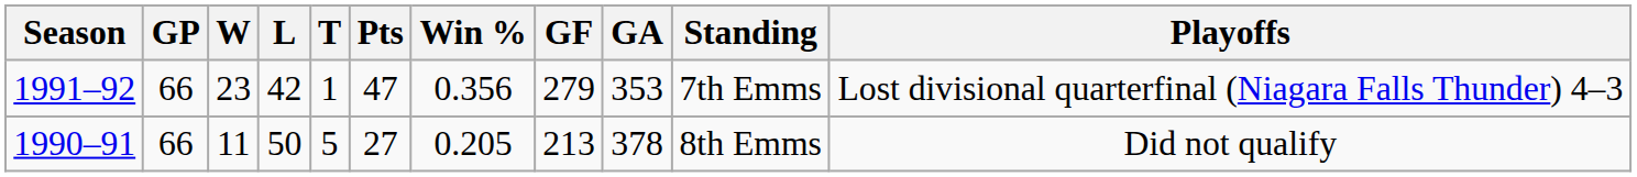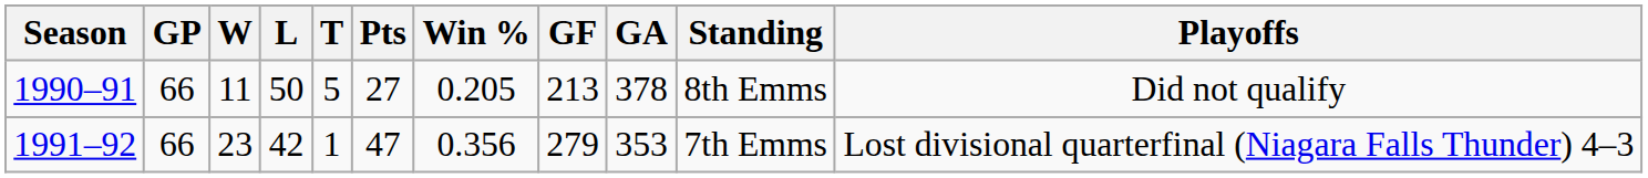 <table class="wikitable" style="text-align:center">
 <tr>
 <th>Season</th>
 <th>GP</th>
 <th>W</th>
 <th>L</th>
 <th>T</th>
 <th>Pts</th>
 <th>Win %</th>
 <th>GF</th>
 <th>GA</th>
 <th>Standing</th>
 <th>Playoffs</th>
 </tr>
 <tr>
+<td><a href='#'>1990–91</a></td>
+<td>66</td>
+<td>11</td>
+<td>50</td>
+<td>5</td>
+<td>27</td>
+<td>0.205</td>
+<td>213</td>
+<td>378</td>
+<td>8th Emms</td>
+<td>Did not qualify</td>
+</tr>
+<tr>
 <td><a href='#'>1991–92</a></td>
 <td>66</td>
 <td>23</td>
 <td>42</td>
 <td>1</td>
 <td>47</td>
 <td>0.356</td>
 <td>279</td>
 <td>353</td>
 <td>7th Emms</td>
 <td>Lost divisional quarterfinal (<a href='#'>Niagara Falls Thunder</a>) 4–3</td>
 </tr>
-<tr>
-<td><a href='#'>1990–91</a></td>
-<td>66</td>
-<td>11</td>
-<td>50</td>
-<td>5</td>
-<td>27</td>
-<td>0.205</td>
-<td>213</td>
-<td>378</td>
-<td>8th Emms</td>
-<td>Did not qualify</td>
-</tr>
 </table>
